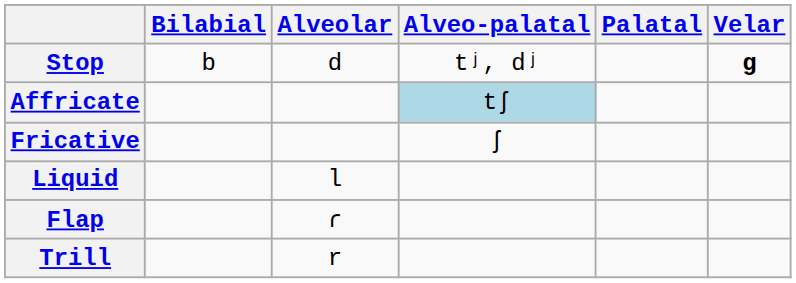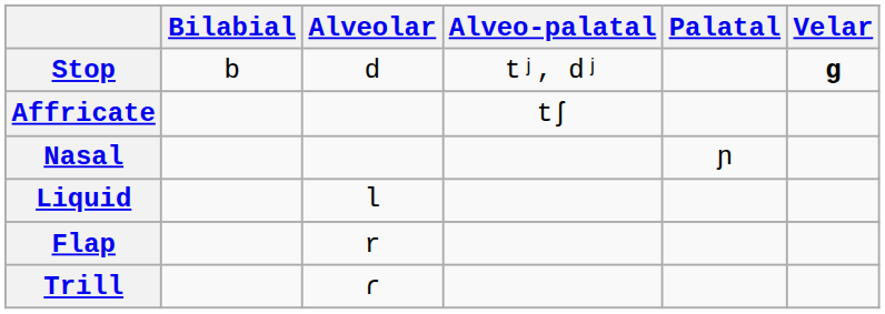 <table class="wikitable">
 <tr>
 <th></th>
 <th><a href='#'>Bilabial</a></th>
 <th><a href='#'>Alveolar</a></th>
 <th><a href='#'>Alveo-palatal</a></th>
 <th><a href='#'>Palatal</a></th>
 <th><a href='#'>Velar</a></th>
 </tr>
 <tr style="text-align:center">
 <th><a href='#'>Stop</a></th>
 <td>b</td>
 <td>d</td>
 <td>tʲ, dʲ</td>
 <td></td>
 <td><strong>g</strong></td>
 </tr>
 <tr style="text-align:center">
 <th><a href='#'>Affricate</a></th>
 <td></td>
 <td></td>
-<td style="background: lightblue;">tʃ</td>
+<td>tʃ</td>
 <td></td>
 <td></td>
 </tr>
 <tr style="text-align:center">
-<th><a href='#'>Fricative</a></th>
+<th><a href='#'>Nasal</a></th>
 <td></td>
 <td></td>
-<td>ʃ</td>
 <td></td>
+<td>ɲ</td>
 <td></td>
 </tr>
 <tr style="text-align:center">
 <th><a href='#'>Liquid</a></th>
 <td></td>
 <td>l</td>
 <td></td>
 <td></td>
 <td></td>
 </tr>
 <tr style="text-align:center">
 <th><a href='#'>Flap</a></th>
 <td></td>
-<td>ɾ</td>
+<td>r</td>
 <td></td>
 <td></td>
 <td></td>
 </tr>
 <tr style="text-align:center">
 <th><a href='#'>Trill</a></th>
 <td></td>
-<td>r</td>
+<td>ɾ</td>
 <td></td>
 <td></td>
 <td></td>
 </tr>
 </table>
